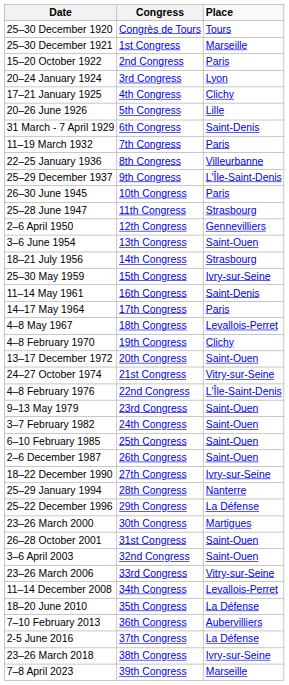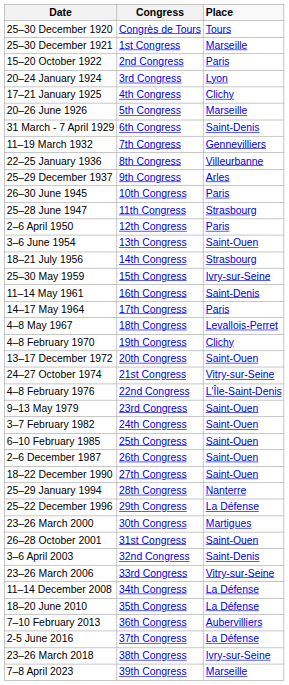 <table class="wikitable">
 <tr>
 <th>Date</th>
 <th>Congress</th>
 <td><strong>Place</strong></td>
 </tr>
 <tr bgcolor="#FFFFFF">
 <td>25–30 December 1920</td>
 <td><a href='#'>Congrès de Tours</a></td>
 <td><a href='#'>Tours</a></td>
 </tr>
 <tr bgcolor="#FFFFFF">
 <td>25–30 December 1921</td>
 <td><a href='#'>1st Congress</a></td>
 <td><a href='#'>Marseille</a></td>
 </tr>
 <tr bgcolor="#FFFFFF">
 <td>15–20 October 1922</td>
 <td><a href='#'>2nd Congress</a></td>
 <td><a href='#'>Paris</a></td>
 </tr>
 <tr bgcolor="#FFFFFF">
 <td>20–24 January 1924</td>
 <td><a href='#'>3rd Congress</a></td>
 <td><a href='#'>Lyon</a></td>
 </tr>
 <tr bgcolor="#FFFFFF">
 <td>17–21 January 1925</td>
 <td><a href='#'>4th Congress</a></td>
 <td><a href='#'>Clichy</a></td>
 </tr>
 <tr bgcolor="#FFFFFF">
 <td>20–26 June 1926</td>
 <td><a href='#'>5th Congress</a></td>
-<td><a href='#'>Lille</a></td>
+<td><a href='#'>Marseille</a></td>
 </tr>
 <tr bgcolor="#FFFFFF">
 <td>31 March - 7 April 1929</td>
 <td><a href='#'>6th Congress</a></td>
 <td><a href='#'>Saint-Denis</a></td>
 </tr>
 <tr bgcolor="#FFFFFF">
 <td>11–19 March 1932</td>
 <td><a href='#'>7th Congress</a></td>
-<td><a href='#'>Paris</a></td>
+<td><a href='#'>Gennevilliers</a></td>
 </tr>
 <tr bgcolor="#FFFFFF">
 <td>22–25 January 1936</td>
 <td><a href='#'>8th Congress</a></td>
 <td><a href='#'>Villeurbanne</a></td>
 </tr>
 <tr bgcolor="#FFFFFF">
 <td>25–29 December 1937</td>
 <td><a href='#'>9th Congress</a></td>
-<td><a href='#'>L'Île-Saint-Denis</a></td>
+<td><a href='#'>Arles</a></td>
 </tr>
 <tr bgcolor="#FFFFFF">
 <td>26–30 June 1945</td>
 <td><a href='#'>10th Congress</a></td>
 <td><a href='#'>Paris</a></td>
 </tr>
 <tr bgcolor="#FFFFFF">
 <td>25–28 June 1947</td>
 <td><a href='#'>11th Congress</a></td>
 <td><a href='#'>Strasbourg</a></td>
 </tr>
 <tr bgcolor="#FFFFFF">
 <td>2–6 April 1950</td>
 <td><a href='#'>12th Congress</a></td>
-<td><a href='#'>Gennevilliers</a></td>
+<td><a href='#'>Paris</a></td>
 </tr>
 <tr bgcolor="#FFFFFF">
 <td>3–6 June 1954</td>
 <td><a href='#'>13th Congress</a></td>
 <td><a href='#'>Saint-Ouen</a></td>
 </tr>
 <tr bgcolor="#FFFFFF">
 <td>18–21 July 1956</td>
 <td><a href='#'>14th Congress</a></td>
 <td><a href='#'>Strasbourg</a></td>
 </tr>
 <tr bgcolor="#FFFFFF">
 <td>25–30 May 1959</td>
 <td><a href='#'>15th Congress</a></td>
 <td><a href='#'>Ivry-sur-Seine</a></td>
 </tr>
 <tr bgcolor="#FFFFFF">
 <td>11–14 May 1961</td>
 <td><a href='#'>16th Congress</a></td>
 <td><a href='#'>Saint-Denis</a></td>
 </tr>
 <tr bgcolor="#FFFFFF">
 <td>14–17 May 1964</td>
 <td><a href='#'>17th Congress</a></td>
 <td><a href='#'>Paris</a></td>
 </tr>
 <tr bgcolor="#FFFFFF">
 <td>4–8 May 1967</td>
 <td><a href='#'>18th Congress</a></td>
 <td><a href='#'>Levallois-Perret</a></td>
 </tr>
 <tr bgcolor="#FFFFFF">
 <td>4–8 February 1970</td>
 <td><a href='#'>19th Congress</a></td>
 <td><a href='#'>Clichy</a></td>
 </tr>
 <tr bgcolor="#FFFFFF">
 <td>13–17 December 1972</td>
 <td><a href='#'>20th Congress</a></td>
 <td><a href='#'>Saint-Ouen</a></td>
 </tr>
 <tr bgcolor="#FFFFFF">
 <td>24–27 October 1974</td>
 <td><a href='#'>21st Congress</a></td>
 <td><a href='#'>Vitry-sur-Seine</a></td>
 </tr>
 <tr bgcolor="#FFFFFF">
 <td>4–8 February 1976</td>
 <td><a href='#'>22nd Congress</a></td>
 <td><a href='#'>L'Île-Saint-Denis</a></td>
 </tr>
 <tr bgcolor="#FFFFFF">
 <td>9–13 May 1979</td>
 <td><a href='#'>23rd Congress</a></td>
 <td><a href='#'>Saint-Ouen</a></td>
 </tr>
 <tr bgcolor="#FFFFFF">
 <td>3–7 February 1982</td>
 <td><a href='#'>24th Congress</a></td>
 <td><a href='#'>Saint-Ouen</a></td>
 </tr>
 <tr bgcolor="#FFFFFF">
 <td>6–10 February 1985</td>
 <td><a href='#'>25th Congress</a></td>
 <td><a href='#'>Saint-Ouen</a></td>
 </tr>
 <tr bgcolor="#FFFFFF">
 <td>2–6 December 1987</td>
 <td><a href='#'>26th Congress</a></td>
 <td><a href='#'>Saint-Ouen</a></td>
 </tr>
 <tr bgcolor="#FFFFFF">
 <td>18–22 December 1990</td>
 <td><a href='#'>27th Congress</a></td>
-<td><a href='#'>Ivry-sur-Seine</a></td>
+<td><a href='#'>Saint-Ouen</a></td>
 </tr>
 <tr bgcolor="#FFFFFF">
 <td>25–29 January 1994</td>
 <td><a href='#'>28th Congress</a></td>
 <td><a href='#'>Nanterre</a></td>
 </tr>
 <tr bgcolor="#FFFFFF">
 <td>25–22 December 1996</td>
 <td><a href='#'>29th Congress</a></td>
 <td><a href='#'>La Défense</a></td>
 </tr>
 <tr bgcolor="#FFFFFF">
 <td>23–26 March 2000</td>
 <td><a href='#'>30th Congress</a></td>
 <td><a href='#'>Martigues</a></td>
 </tr>
 <tr bgcolor="#FFFFFF">
 <td>26–28 October 2001</td>
 <td><a href='#'>31st Congress</a></td>
 <td><a href='#'>Saint-Ouen</a></td>
 </tr>
 <tr bgcolor="#FFFFFF">
 <td>3–6 April 2003</td>
 <td><a href='#'>32nd Congress</a></td>
-<td><a href='#'>Saint-Ouen</a></td>
+<td><a href='#'>Saint-Denis</a></td>
 </tr>
 <tr bgcolor="#FFFFFF">
 <td>23–26 March 2006</td>
 <td><a href='#'>33rd Congress</a></td>
 <td><a href='#'>Vitry-sur-Seine</a></td>
 </tr>
 <tr bgcolor="#FFFFFF">
 <td>11–14 December 2008</td>
 <td><a href='#'>34th Congress</a></td>
-<td><a href='#'>Levallois-Perret</a></td>
+<td><a href='#'>La Défense</a></td>
 </tr>
 <tr bgcolor="#FFFFFF">
 <td>18–20 June 2010</td>
 <td><a href='#'>35th Congress</a></td>
 <td><a href='#'>La Défense</a></td>
 </tr>
 <tr bgcolor="#FFFFFF">
 <td>7–10 February 2013</td>
 <td><a href='#'>36th Congress</a></td>
 <td><a href='#'>Aubervilliers</a></td>
 </tr>
 <tr bgcolor="#FFFFFF">
 <td>2-5 June 2016</td>
 <td><a href='#'>37th Congress</a></td>
 <td><a href='#'>La Défense</a></td>
 </tr>
 <tr bgcolor="#FFFFFF">
 <td>23–26 March 2018</td>
 <td><a href='#'>38th Congress</a></td>
 <td><a href='#'>Ivry-sur-Seine</a></td>
 </tr>
 <tr bgcolor="#FFFFFF">
 <td>7–8 April 2023</td>
 <td><a href='#'>39th Congress</a></td>
 <td><a href='#'>Marseille</a></td>
 </tr>
 </table>
